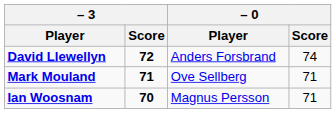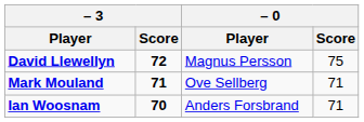 <table class=wikitable>
 <tr>
 <th colspan=2> – 3</th>
 <th colspan=2> – 0</th>
 </tr>
 <tr>
 <th width=140>Player</th>
 <th>Score</th>
 <th width=140>Player</th>
 <th>Score</th>
 </tr>
 <tr>
 <td><strong><a href='#'>David Llewellyn</a></strong></td>
 <td align=center><strong>72</strong></td>
-<td><a href='#'>Anders Forsbrand</a></td>
-<td align=center>74</td>
+<td><a href='#'>Magnus Persson</a></td>
+<td align=center>75</td>
 </tr>
 <tr>
 <td><strong><a href='#'>Mark Mouland</a></strong></td>
 <td align=center><strong>71</strong></td>
 <td><a href='#'>Ove Sellberg</a></td>
 <td align=center>71</td>
 </tr>
 <tr>
 <td><strong><a href='#'>Ian Woosnam</a></strong></td>
 <td align=center><strong>70</strong></td>
-<td><a href='#'>Magnus Persson</a></td>
+<td><a href='#'>Anders Forsbrand</a></td>
 <td align=center>71</td>
 </tr>
 </table>
